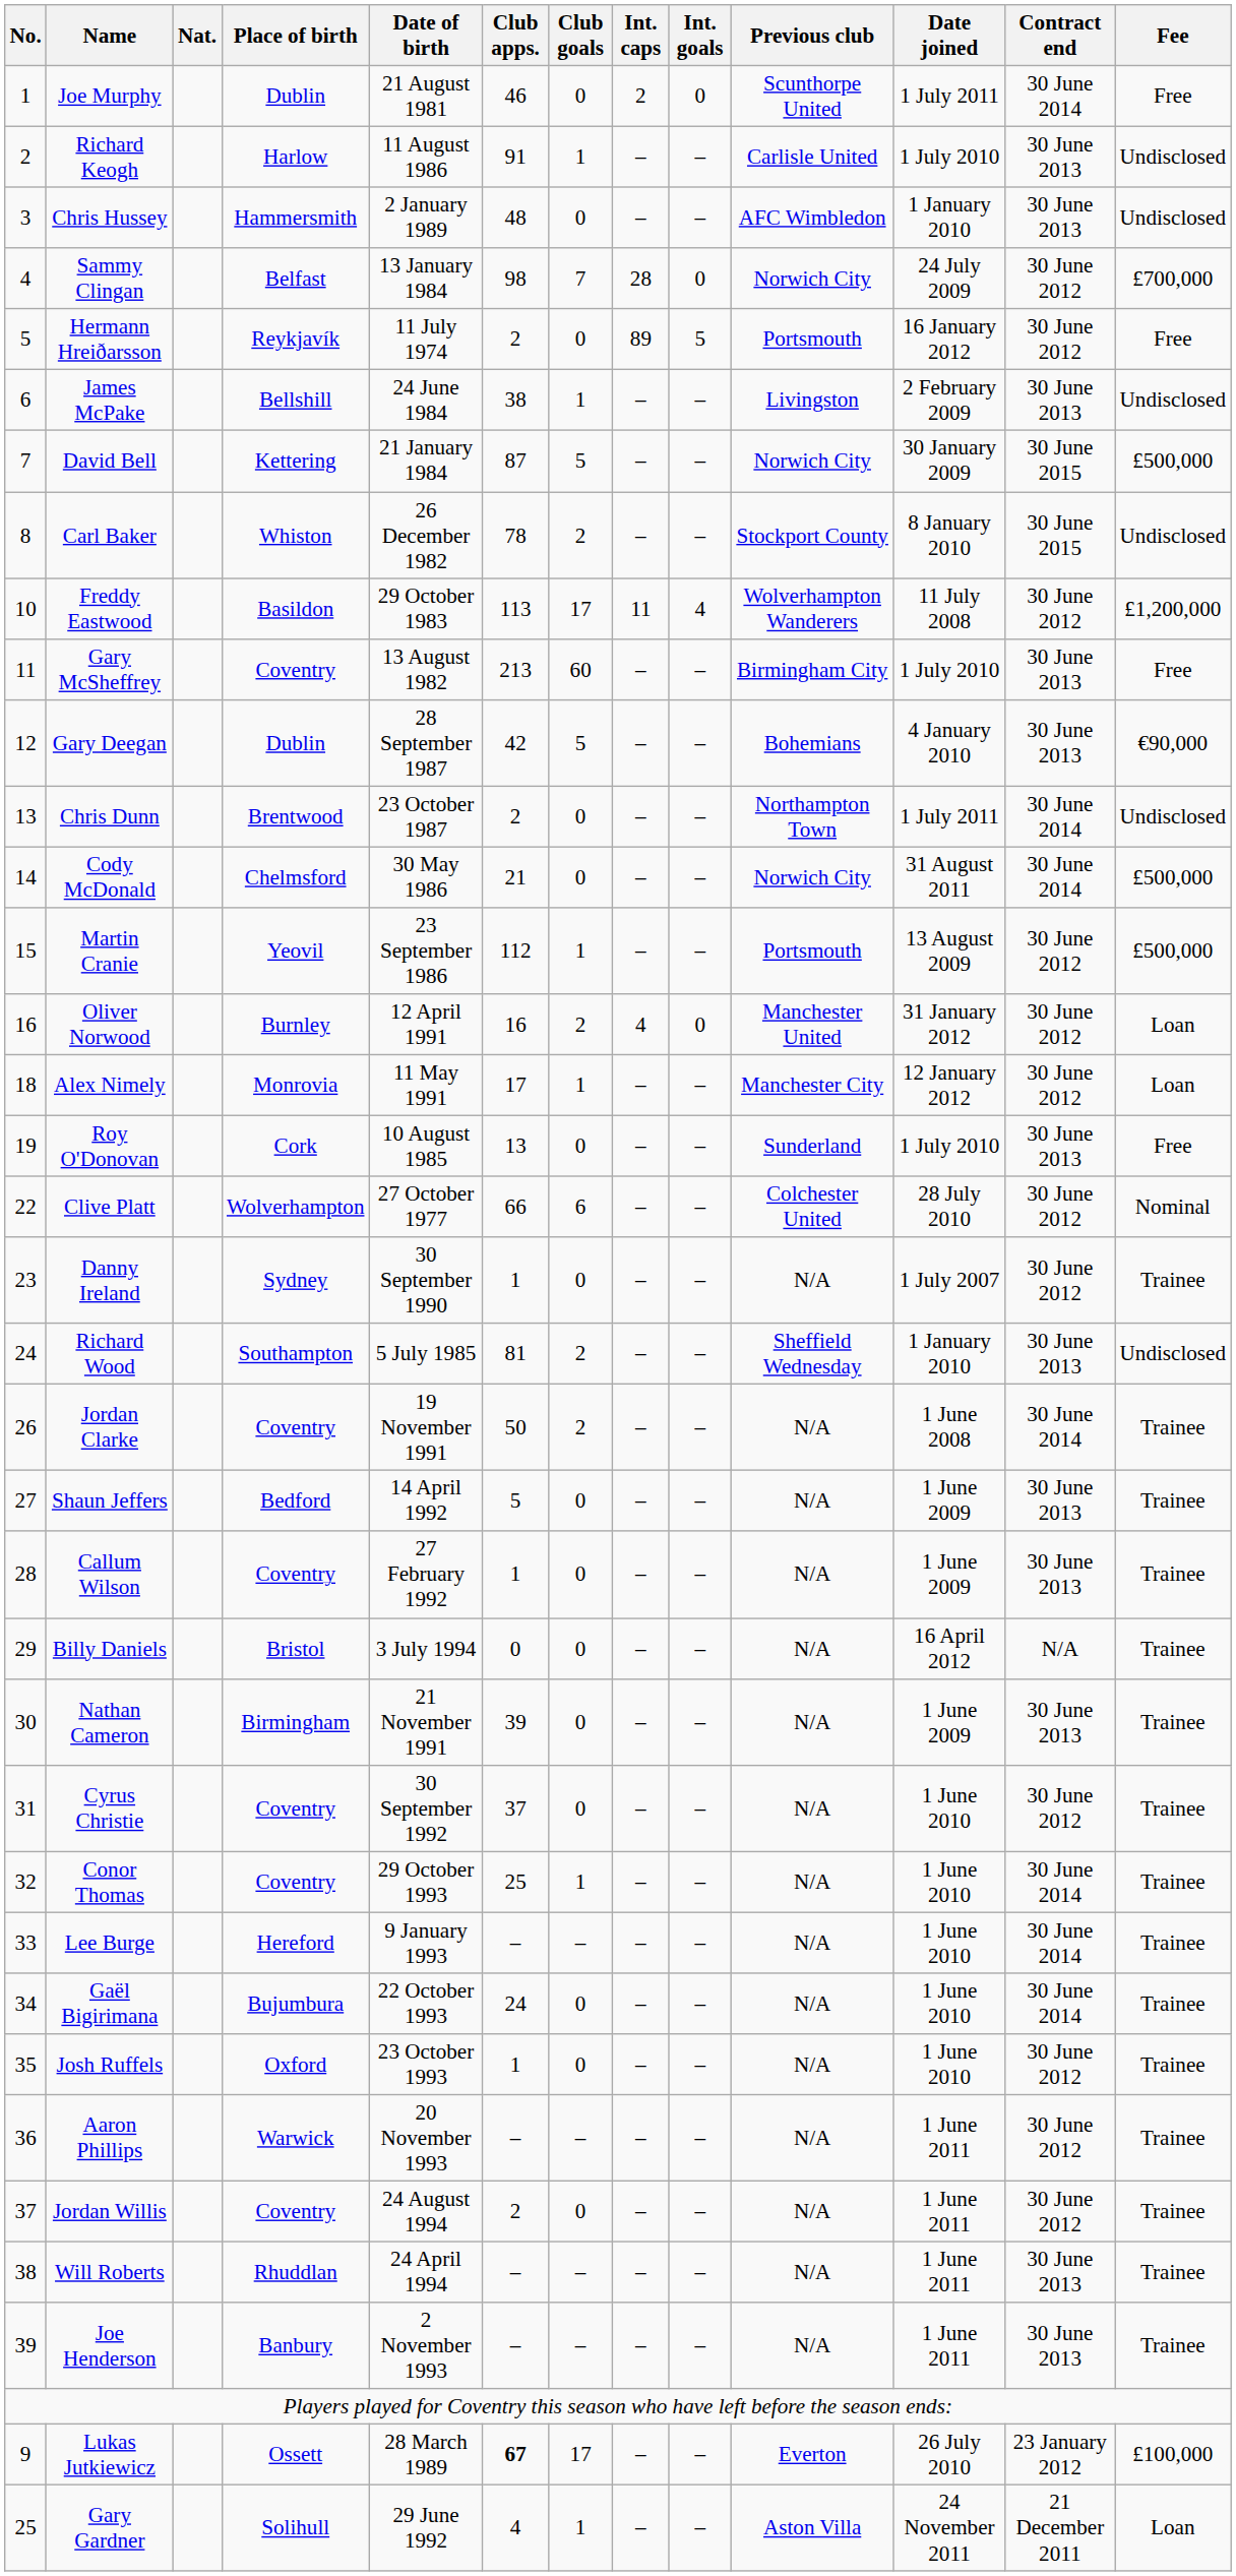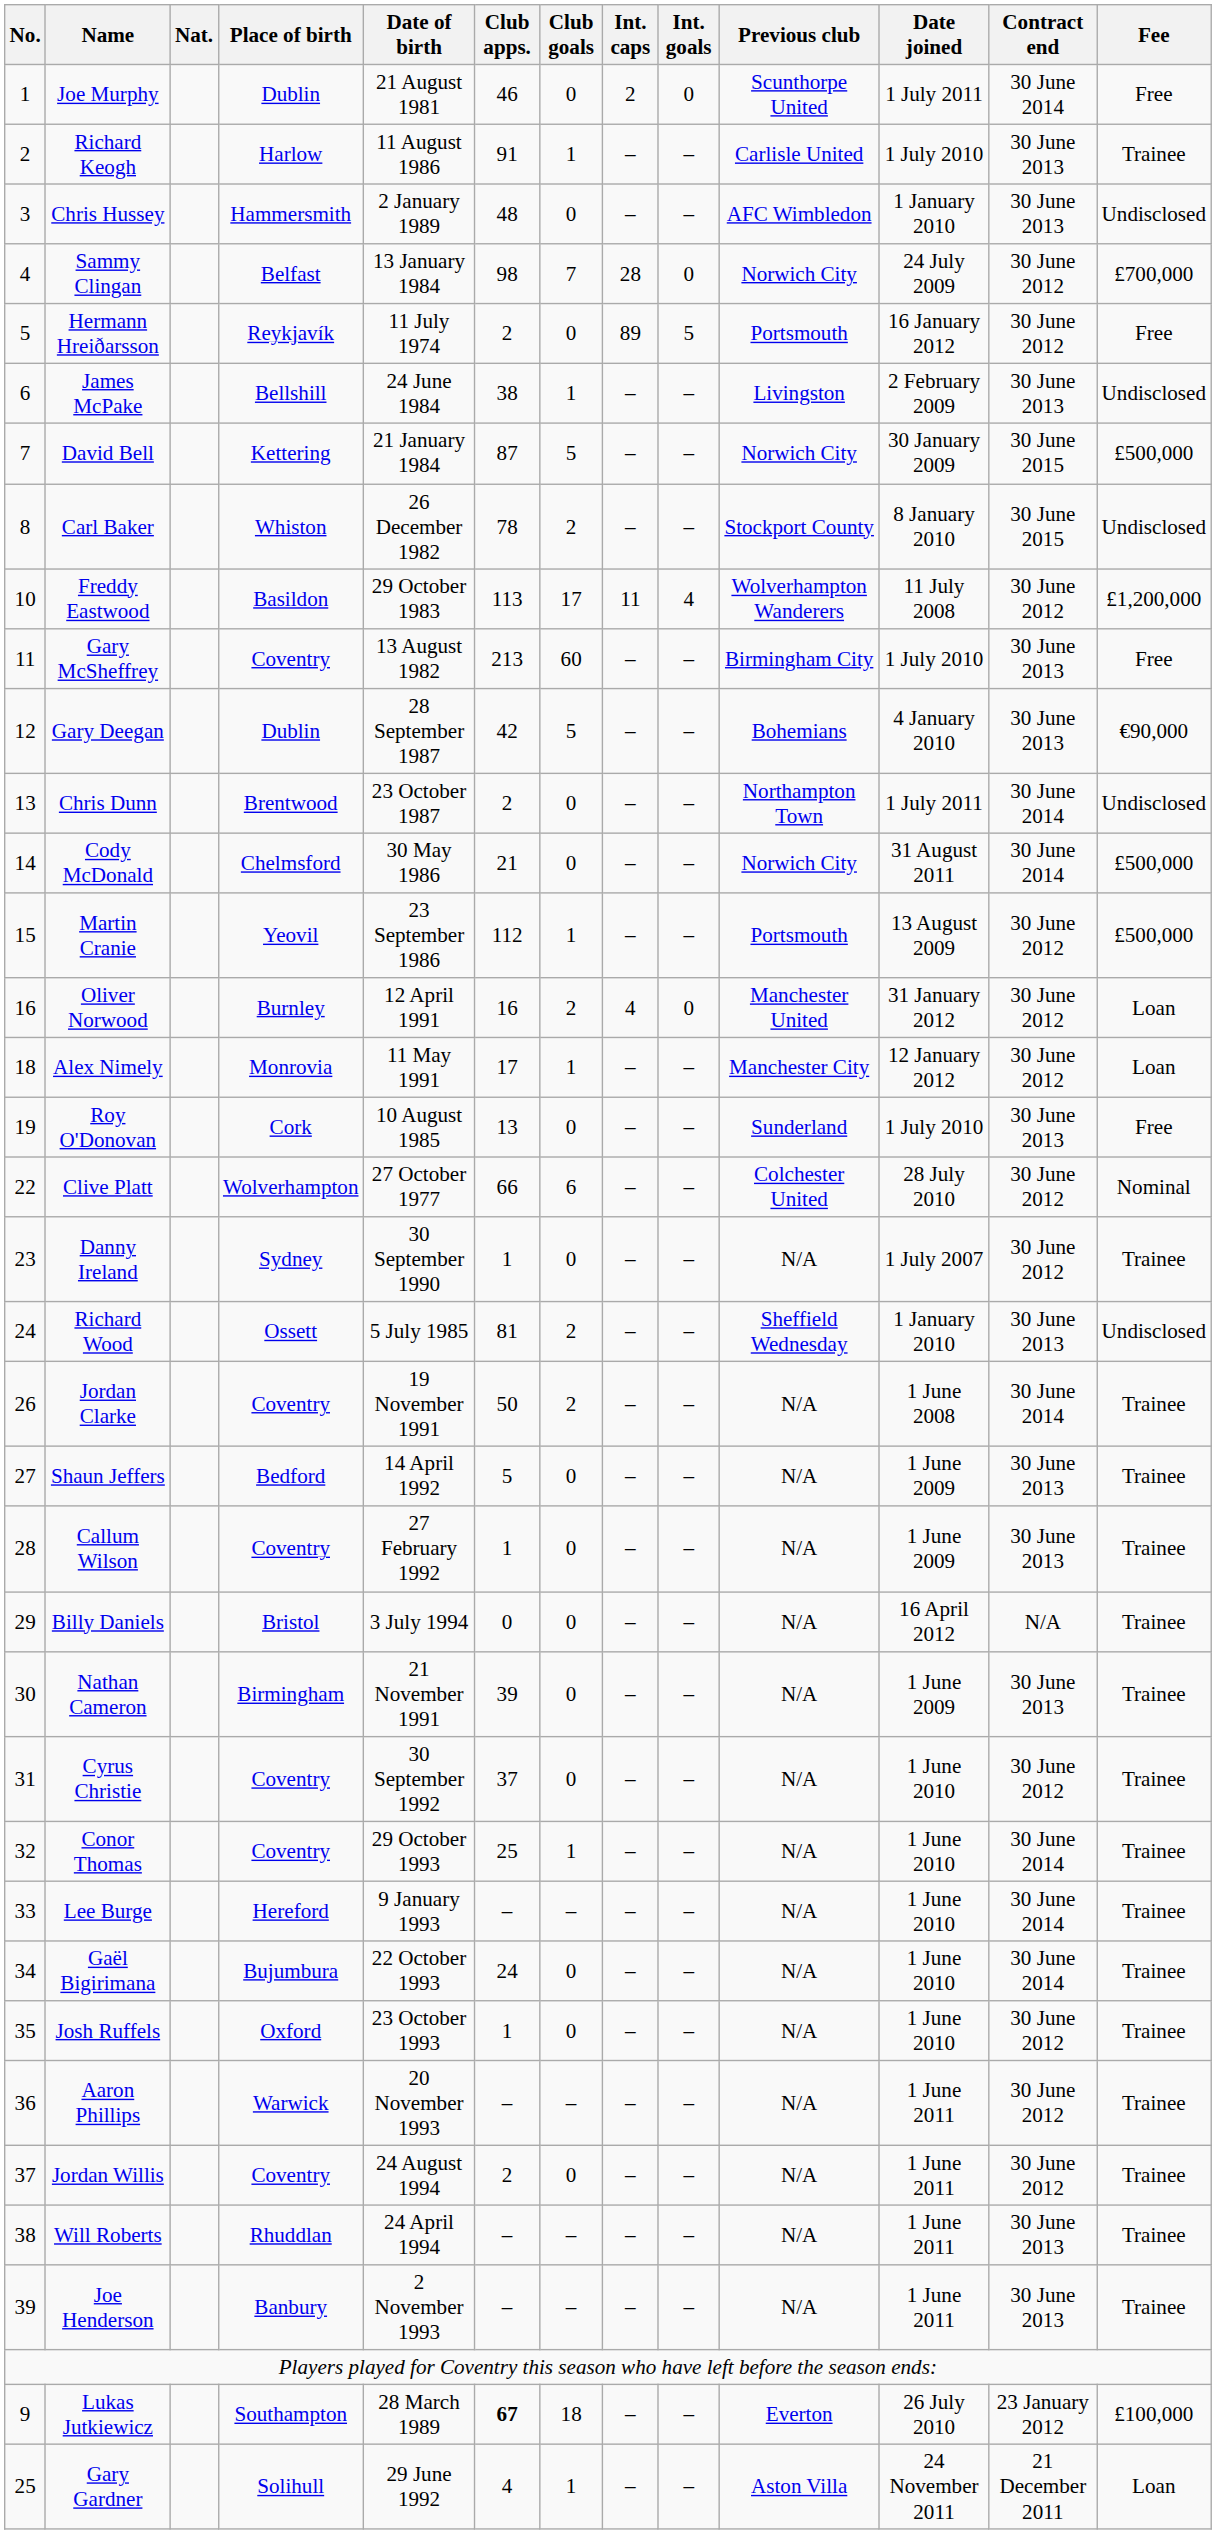 <table class="wikitable" style="text-align:center; font-size:95%;">
 <tr>
 <th>No.</th>
 <th>Name</th>
 <th>Nat.</th>
 <th>Place of birth</th>
 <th>Date of birth</th>
 <th>Club apps.</th>
 <th>Club goals</th>
 <th>Int. caps</th>
 <th>Int. goals</th>
 <th>Previous club</th>
 <th>Date joined</th>
 <th>Contract end</th>
 <th>Fee</th>
 </tr>
 <tr>
 <td>1</td>
 <td><a href='#'>Joe Murphy</a></td>
 <td></td>
 <td><a href='#'>Dublin</a></td>
 <td>21 August 1981</td>
 <td>46</td>
 <td>0</td>
 <td>2</td>
 <td>0</td>
 <td><a href='#'>Scunthorpe United</a></td>
 <td>1 July 2011</td>
 <td>30 June 2014</td>
 <td>Free</td>
 </tr>
 <tr>
 <td>2</td>
 <td><a href='#'>Richard Keogh</a></td>
 <td></td>
 <td> <a href='#'>Harlow</a></td>
 <td>11 August 1986</td>
 <td>91</td>
 <td>1</td>
 <td>–</td>
 <td>–</td>
 <td><a href='#'>Carlisle United</a></td>
 <td>1 July 2010</td>
 <td>30 June 2013</td>
-<td>Undisclosed</td>
+<td>Trainee</td>
 </tr>
 <tr>
 <td>3</td>
 <td><a href='#'>Chris Hussey</a></td>
 <td></td>
 <td><a href='#'>Hammersmith</a></td>
 <td>2 January 1989</td>
 <td>48</td>
 <td>0</td>
 <td>–</td>
 <td>–</td>
 <td><a href='#'>AFC Wimbledon</a></td>
 <td>1 January 2010</td>
 <td>30 June 2013</td>
 <td>Undisclosed</td>
 </tr>
 <tr>
 <td>4</td>
 <td><a href='#'>Sammy Clingan</a></td>
 <td></td>
 <td><a href='#'>Belfast</a></td>
 <td>13 January 1984</td>
 <td>98</td>
 <td>7</td>
 <td>28</td>
 <td>0</td>
 <td><a href='#'>Norwich City</a></td>
 <td>24 July 2009</td>
 <td>30 June 2012</td>
 <td>£700,000</td>
 </tr>
 <tr>
 <td>5</td>
 <td><a href='#'>Hermann Hreiðarsson</a></td>
 <td></td>
 <td><a href='#'>Reykjavík</a></td>
 <td>11 July 1974</td>
 <td>2</td>
 <td>0</td>
 <td>89</td>
 <td>5</td>
 <td><a href='#'>Portsmouth</a></td>
 <td>16 January 2012</td>
 <td>30 June 2012</td>
 <td>Free</td>
 </tr>
 <tr>
 <td>6</td>
 <td><a href='#'>James McPake</a></td>
 <td></td>
 <td><a href='#'>Bellshill</a></td>
 <td>24 June 1984</td>
 <td>38</td>
 <td>1</td>
 <td>–</td>
 <td>–</td>
 <td><a href='#'>Livingston</a></td>
 <td>2 February 2009</td>
 <td>30 June 2013</td>
 <td>Undisclosed</td>
 </tr>
 <tr>
 <td>7</td>
 <td><a href='#'>David Bell</a></td>
 <td></td>
 <td> <a href='#'>Kettering</a></td>
 <td>21 January 1984</td>
 <td>87</td>
 <td>5</td>
 <td>–</td>
 <td>–</td>
 <td><a href='#'>Norwich City</a></td>
 <td>30 January 2009</td>
 <td>30 June 2015</td>
 <td>£500,000</td>
 </tr>
 <tr>
 <td>8</td>
 <td><a href='#'>Carl Baker</a></td>
 <td></td>
 <td><a href='#'>Whiston</a></td>
 <td>26 December 1982</td>
 <td>78</td>
 <td>2</td>
 <td>–</td>
 <td>–</td>
 <td><a href='#'>Stockport County</a></td>
 <td>8 January 2010</td>
 <td>30 June 2015</td>
 <td>Undisclosed</td>
 </tr>
 <tr>
 <td>10</td>
 <td><a href='#'>Freddy Eastwood</a></td>
 <td></td>
 <td> <a href='#'>Basildon</a></td>
 <td>29 October 1983</td>
 <td>113</td>
 <td>17</td>
 <td>11</td>
 <td>4</td>
 <td><a href='#'>Wolverhampton Wanderers</a></td>
 <td>11 July 2008</td>
 <td>30 June 2012</td>
 <td>£1,200,000</td>
 </tr>
 <tr>
 <td>11</td>
 <td><a href='#'>Gary McSheffrey</a></td>
 <td></td>
 <td><a href='#'>Coventry</a></td>
 <td>13 August 1982</td>
 <td>213</td>
 <td>60</td>
 <td>–</td>
 <td>–</td>
 <td><a href='#'>Birmingham City</a></td>
 <td>1 July 2010</td>
 <td>30 June 2013</td>
 <td>Free</td>
 </tr>
 <tr>
 <td>12</td>
 <td><a href='#'>Gary Deegan</a></td>
 <td></td>
 <td><a href='#'>Dublin</a></td>
 <td>28 September 1987</td>
 <td>42</td>
 <td>5</td>
 <td>–</td>
 <td>–</td>
 <td><a href='#'>Bohemians</a></td>
 <td>4 January 2010</td>
 <td>30 June 2013</td>
 <td>€90,000</td>
 </tr>
 <tr>
 <td>13</td>
 <td><a href='#'>Chris Dunn</a></td>
 <td></td>
 <td><a href='#'>Brentwood</a></td>
 <td>23 October 1987</td>
 <td>2</td>
 <td>0</td>
 <td>–</td>
 <td>–</td>
 <td><a href='#'>Northampton Town</a></td>
 <td>1 July 2011</td>
 <td>30 June 2014</td>
 <td>Undisclosed</td>
 </tr>
 <tr>
 <td>14</td>
 <td><a href='#'>Cody McDonald</a></td>
 <td></td>
 <td><a href='#'>Chelmsford</a></td>
 <td>30 May 1986</td>
 <td>21</td>
 <td>0</td>
 <td>–</td>
 <td>–</td>
 <td><a href='#'>Norwich City</a></td>
 <td>31 August 2011</td>
 <td>30 June 2014</td>
 <td>£500,000</td>
 </tr>
 <tr>
 <td>15</td>
 <td><a href='#'>Martin Cranie</a></td>
 <td></td>
 <td><a href='#'>Yeovil</a></td>
 <td>23 September 1986</td>
 <td>112</td>
 <td>1</td>
 <td>–</td>
 <td>–</td>
 <td><a href='#'>Portsmouth</a></td>
 <td>13 August 2009</td>
 <td>30 June 2012</td>
 <td>£500,000</td>
 </tr>
 <tr>
 <td>16</td>
 <td><a href='#'>Oliver Norwood</a></td>
 <td></td>
 <td> <a href='#'>Burnley</a></td>
 <td>12 April 1991</td>
 <td>16</td>
 <td>2</td>
 <td>4</td>
 <td>0</td>
 <td><a href='#'>Manchester United</a></td>
 <td>31 January 2012</td>
 <td>30 June 2012</td>
 <td>Loan</td>
 </tr>
 <tr>
 <td>18</td>
 <td><a href='#'>Alex Nimely</a></td>
 <td></td>
 <td> <a href='#'>Monrovia</a></td>
 <td>11 May 1991</td>
 <td>17</td>
 <td>1</td>
 <td>–</td>
 <td>–</td>
 <td><a href='#'>Manchester City</a></td>
 <td>12 January 2012</td>
 <td>30 June 2012</td>
 <td>Loan</td>
 </tr>
 <tr>
 <td>19</td>
 <td><a href='#'>Roy O'Donovan</a></td>
 <td></td>
 <td><a href='#'>Cork</a></td>
 <td>10 August 1985</td>
 <td>13</td>
 <td>0</td>
 <td>–</td>
 <td>–</td>
 <td><a href='#'>Sunderland</a></td>
 <td>1 July 2010</td>
 <td>30 June 2013</td>
 <td>Free</td>
 </tr>
 <tr>
 <td>22</td>
 <td><a href='#'>Clive Platt</a></td>
 <td></td>
 <td><a href='#'>Wolverhampton</a></td>
 <td>27 October 1977</td>
 <td>66</td>
 <td>6</td>
 <td>–</td>
 <td>–</td>
 <td><a href='#'>Colchester United</a></td>
 <td>28 July 2010</td>
 <td>30 June 2012</td>
 <td>Nominal</td>
 </tr>
 <tr>
 <td>23</td>
 <td><a href='#'>Danny Ireland</a></td>
 <td></td>
 <td><a href='#'>Sydney</a></td>
 <td>30 September 1990</td>
 <td>1</td>
 <td>0</td>
 <td>–</td>
 <td>–</td>
 <td>N/A</td>
 <td>1 July 2007</td>
 <td>30 June 2012</td>
 <td>Trainee</td>
 </tr>
 <tr>
 <td>24</td>
 <td><a href='#'>Richard Wood</a></td>
 <td></td>
-<td><a href='#'>Southampton</a></td>
+<td><a href='#'>Ossett</a></td>
 <td>5 July 1985</td>
 <td>81</td>
 <td>2</td>
 <td>–</td>
 <td>–</td>
 <td><a href='#'>Sheffield Wednesday</a></td>
 <td>1 January 2010</td>
 <td>30 June 2013</td>
 <td>Undisclosed</td>
 </tr>
 <tr>
 <td>26</td>
 <td><a href='#'>Jordan Clarke</a></td>
 <td></td>
 <td><a href='#'>Coventry</a></td>
 <td>19 November 1991</td>
 <td>50</td>
 <td>2</td>
 <td>–</td>
 <td>–</td>
 <td>N/A</td>
 <td>1 June 2008</td>
 <td>30 June 2014</td>
 <td>Trainee</td>
 </tr>
 <tr>
 <td>27</td>
 <td><a href='#'>Shaun Jeffers</a></td>
 <td></td>
 <td><a href='#'>Bedford</a></td>
 <td>14 April 1992</td>
 <td>5</td>
 <td>0</td>
 <td>–</td>
 <td>–</td>
 <td>N/A</td>
 <td>1 June 2009</td>
 <td>30 June 2013</td>
 <td>Trainee</td>
 </tr>
 <tr>
 <td>28</td>
 <td><a href='#'>Callum Wilson</a></td>
 <td></td>
 <td><a href='#'>Coventry</a></td>
 <td>27 February 1992</td>
 <td>1</td>
 <td>0</td>
 <td>–</td>
 <td>–</td>
 <td>N/A</td>
 <td>1 June 2009</td>
 <td>30 June 2013</td>
 <td>Trainee</td>
 </tr>
 <tr>
 <td>29</td>
 <td><a href='#'>Billy Daniels</a></td>
 <td></td>
 <td><a href='#'>Bristol</a></td>
 <td>3 July 1994</td>
 <td>0</td>
 <td>0</td>
 <td>–</td>
 <td>–</td>
 <td>N/A</td>
 <td>16 April 2012</td>
 <td>N/A</td>
 <td>Trainee</td>
 </tr>
 <tr>
 <td>30</td>
 <td><a href='#'>Nathan Cameron</a></td>
 <td></td>
 <td><a href='#'>Birmingham</a></td>
 <td>21 November 1991</td>
 <td>39</td>
 <td>0</td>
 <td>–</td>
 <td>–</td>
 <td>N/A</td>
 <td>1 June 2009</td>
 <td>30 June 2013</td>
 <td>Trainee</td>
 </tr>
 <tr>
 <td>31</td>
 <td><a href='#'>Cyrus Christie</a></td>
 <td></td>
 <td><a href='#'>Coventry</a></td>
 <td>30 September 1992</td>
 <td>37</td>
 <td>0</td>
 <td>–</td>
 <td>–</td>
 <td>N/A</td>
 <td>1 June 2010</td>
 <td>30 June 2012</td>
 <td>Trainee</td>
 </tr>
 <tr>
 <td>32</td>
 <td><a href='#'>Conor Thomas</a></td>
 <td></td>
 <td><a href='#'>Coventry</a></td>
 <td>29 October 1993</td>
 <td>25</td>
 <td>1</td>
 <td>–</td>
 <td>–</td>
 <td>N/A</td>
 <td>1 June 2010</td>
 <td>30 June 2014</td>
 <td>Trainee</td>
 </tr>
 <tr>
 <td>33</td>
 <td><a href='#'>Lee Burge</a></td>
 <td></td>
 <td><a href='#'>Hereford</a></td>
 <td>9 January 1993</td>
 <td>–</td>
 <td>–</td>
 <td>–</td>
 <td>–</td>
 <td>N/A</td>
 <td>1 June 2010</td>
 <td>30 June 2014</td>
 <td>Trainee</td>
 </tr>
 <tr>
 <td>34</td>
 <td><a href='#'>Gaël Bigirimana</a></td>
 <td></td>
 <td> <a href='#'>Bujumbura</a></td>
 <td>22 October 1993</td>
 <td>24</td>
 <td>0</td>
 <td>–</td>
 <td>–</td>
 <td>N/A</td>
 <td>1 June 2010</td>
 <td>30 June 2014</td>
 <td>Trainee</td>
 </tr>
 <tr>
 <td>35</td>
 <td><a href='#'>Josh Ruffels</a></td>
 <td></td>
 <td><a href='#'>Oxford</a></td>
 <td>23 October 1993</td>
 <td>1</td>
 <td>0</td>
 <td>–</td>
 <td>–</td>
 <td>N/A</td>
 <td>1 June 2010</td>
 <td>30 June 2012</td>
 <td>Trainee</td>
 </tr>
 <tr>
 <td>36</td>
 <td><a href='#'>Aaron Phillips</a></td>
 <td></td>
 <td><a href='#'>Warwick</a></td>
 <td>20 November 1993</td>
 <td>–</td>
 <td>–</td>
 <td>–</td>
 <td>–</td>
 <td>N/A</td>
 <td>1 June 2011</td>
 <td>30 June 2012</td>
 <td>Trainee</td>
 </tr>
 <tr>
 <td>37</td>
 <td><a href='#'>Jordan Willis</a></td>
 <td></td>
 <td><a href='#'>Coventry</a></td>
 <td>24 August 1994</td>
 <td>2</td>
 <td>0</td>
 <td>–</td>
 <td>–</td>
 <td>N/A</td>
 <td>1 June 2011</td>
 <td>30 June 2012</td>
 <td>Trainee</td>
 </tr>
 <tr>
 <td>38</td>
 <td><a href='#'>Will Roberts</a></td>
 <td></td>
 <td><a href='#'>Rhuddlan</a></td>
 <td>24 April 1994</td>
 <td>–</td>
 <td>–</td>
 <td>–</td>
 <td>–</td>
 <td>N/A</td>
 <td>1 June 2011</td>
 <td>30 June 2013</td>
 <td>Trainee</td>
 </tr>
 <tr>
 <td>39</td>
 <td><a href='#'>Joe Henderson</a></td>
 <td></td>
 <td><a href='#'>Banbury</a></td>
 <td>2 November 1993</td>
 <td>–</td>
 <td>–</td>
 <td>–</td>
 <td>–</td>
 <td>N/A</td>
 <td>1 June 2011</td>
 <td>30 June 2013</td>
 <td>Trainee</td>
 </tr>
 <tr>
 <td colspan="20"><em>Players played for Coventry this season who have left before the season ends:</em></td>
 </tr>
 <tr>
 <td>9</td>
 <td><a href='#'>Lukas Jutkiewicz</a></td>
 <td></td>
-<td><a href='#'>Ossett</a></td>
+<td><a href='#'>Southampton</a></td>
 <td>28 March 1989</td>
 <td><strong>67</strong></td>
-<td>17</td>
+<td>18</td>
 <td>–</td>
 <td>–</td>
 <td><a href='#'>Everton</a></td>
 <td>26 July 2010</td>
 <td>23 January 2012</td>
 <td>£100,000</td>
 </tr>
 <tr>
 <td>25</td>
 <td><a href='#'>Gary Gardner</a></td>
 <td></td>
 <td><a href='#'>Solihull</a></td>
 <td>29 June 1992</td>
 <td>4</td>
 <td>1</td>
 <td>–</td>
 <td>–</td>
 <td><a href='#'>Aston Villa</a></td>
 <td>24 November 2011</td>
 <td>21 December 2011</td>
 <td>Loan</td>
 </tr>
 </table>
